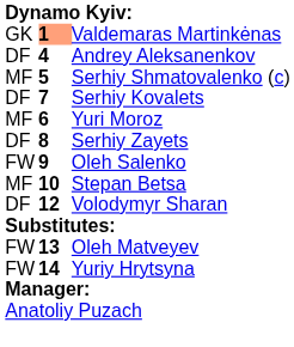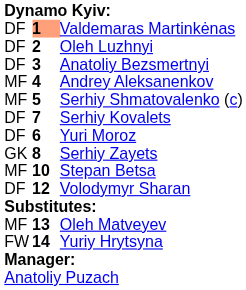 <table cellspacing="0" cellpadding="0" style="font-size:90%; margin:auto;">
 <tr>
 <td colspan="4"><strong>Dynamo Kyiv:</strong></td>
 </tr>
 <tr>
 <th width="25"></th>
 <th width="25"></th>
 </tr>
 <tr>
-<td>GK</td>
+<td>DF</td>
 <td style="background: lightsalmon;"><strong>1</strong></td>
 <td> <a href='#'>Valdemaras Martinkėnas</a></td>
 </tr>
 <tr>
 <td>DF</td>
+<td><strong>2</strong></td>
+<td> <a href='#'>Oleh Luzhnyi</a></td>
+<td></td>
+</tr>
+<tr>
+<td>DF</td>
+<td><strong>3</strong></td>
+<td> <a href='#'>Anatoliy Bezsmertnyi</a></td>
+<td></td>
+</tr>
+<tr>
+<td>MF</td>
 <td><strong>4</strong></td>
 <td> <a href='#'>Andrey Aleksanenkov</a></td>
 </tr>
 <tr>
 <td>MF</td>
 <td><strong>5</strong></td>
 <td> <a href='#'>Serhiy Shmatovalenko</a> (<a href='#'>c</a>)</td>
 </tr>
 <tr>
 <td>DF</td>
 <td><strong>7</strong></td>
 <td> <a href='#'>Serhiy Kovalets</a></td>
 </tr>
 <tr>
-<td>MF</td>
+<td>DF</td>
 <td><strong>6</strong></td>
 <td> <a href='#'>Yuri Moroz</a></td>
 </tr>
 <tr>
-<td>DF</td>
+<td>GK</td>
 <td><strong>8</strong></td>
 <td> <a href='#'>Serhiy Zayets</a></td>
-</tr>
-<tr>
-<td>FW</td>
-<td><strong>9</strong></td>
-<td> <a href='#'>Oleh Salenko</a></td>
-<td></td>
 </tr>
 <tr>
 <td>MF</td>
 <td><strong>10</strong></td>
 <td> <a href='#'>Stepan Betsa</a></td>
 </tr>
 <tr>
 <td>DF</td>
 <td><strong>12</strong></td>
 <td> <a href='#'>Volodymyr Sharan</a></td>
 <td></td>
 </tr>
 <tr>
 <td colspan=4><strong>Substitutes:</strong></td>
 </tr>
 <tr>
-<td>FW</td>
+<td>MF</td>
 <td><strong>13</strong></td>
 <td> <a href='#'>Oleh Matveyev</a></td>
 <td></td>
 </tr>
 <tr>
 <td>FW</td>
 <td><strong>14</strong></td>
 <td> <a href='#'>Yuriy Hrytsyna</a></td>
 <td></td>
 </tr>
 <tr>
 <td colspan=4><strong>Manager:</strong></td>
 </tr>
 <tr>
 <td colspan="4"> <a href='#'>Anatoliy Puzach</a></td>
 </tr>
 </table>
